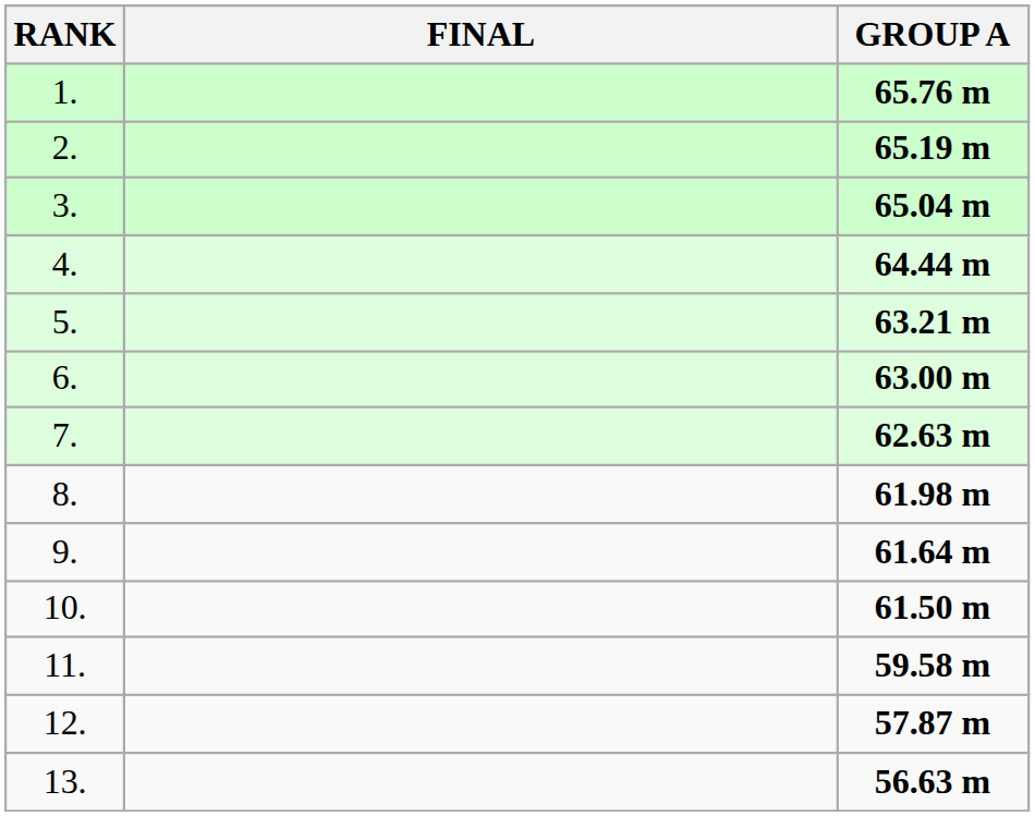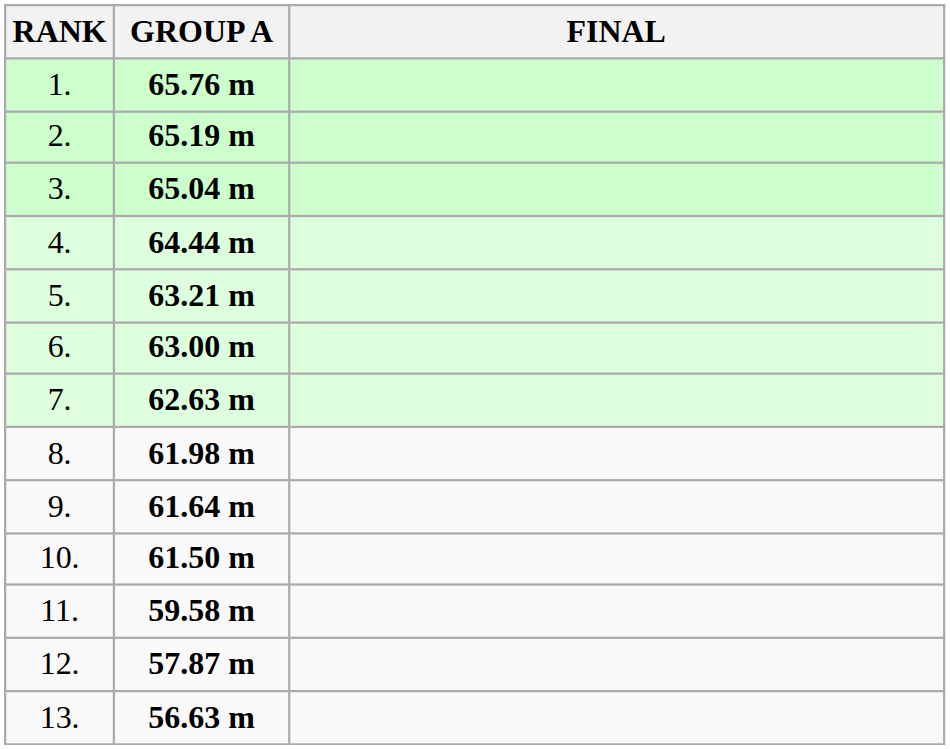 <table class="wikitable" style="border-collapse: collapse; font-size: 90%;">
 <tr>
 <th>RANK</th>
+<th style="width: 5em">GROUP A</th>
 <th style="width: 20em">FINAL</th>
-<th style="width: 5em">GROUP A</th>
 </tr>
 <tr bgcolor=#CCFFCC>
 <td align="center">1.</td>
+<td align="center"><strong>65.76 m</strong></td>
 <td></td>
-<td align="center"><strong>65.76 m</strong></td>
 </tr>
 <tr bgcolor=#CCFFCC>
 <td align="center">2.</td>
+<td align="center"><strong>65.19 m</strong></td>
 <td></td>
-<td align="center"><strong>65.19 m</strong></td>
 </tr>
 <tr bgcolor=#CCFFCC>
 <td align="center">3.</td>
+<td align="center"><strong>65.04 m</strong></td>
 <td></td>
-<td align="center"><strong>65.04 m</strong></td>
 </tr>
 <tr bgcolor=#DDFFDD>
 <td align="center">4.</td>
+<td align="center"><strong>64.44 m</strong></td>
 <td></td>
-<td align="center"><strong>64.44 m</strong></td>
 </tr>
 <tr bgcolor=#DDFFDD>
 <td align="center">5.</td>
+<td align="center"><strong>63.21 m</strong></td>
 <td></td>
-<td align="center"><strong>63.21 m</strong></td>
 </tr>
 <tr bgcolor=#DDFFDD>
 <td align="center">6.</td>
+<td align="center"><strong>63.00 m</strong></td>
 <td></td>
-<td align="center"><strong>63.00 m</strong></td>
 </tr>
 <tr bgcolor=#DDFFDD>
 <td align="center">7.</td>
+<td align="center"><strong>62.63 m</strong></td>
 <td></td>
-<td align="center"><strong>62.63 m</strong></td>
 </tr>
 <tr>
 <td align="center">8.</td>
+<td align="center"><strong>61.98 m</strong></td>
 <td></td>
-<td align="center"><strong>61.98 m</strong></td>
 </tr>
 <tr>
 <td align="center">9.</td>
+<td align="center"><strong>61.64 m</strong></td>
 <td></td>
-<td align="center"><strong>61.64 m</strong></td>
 </tr>
 <tr>
 <td align="center">10.</td>
+<td align="center"><strong>61.50 m</strong></td>
 <td></td>
-<td align="center"><strong>61.50 m</strong></td>
 </tr>
 <tr>
 <td align="center">11.</td>
+<td align="center"><strong>59.58 m</strong></td>
 <td></td>
-<td align="center"><strong>59.58 m</strong></td>
 </tr>
 <tr>
 <td align="center">12.</td>
+<td align="center"><strong>57.87 m</strong></td>
 <td></td>
-<td align="center"><strong>57.87 m</strong></td>
 </tr>
 <tr>
 <td align="center">13.</td>
+<td align="center"><strong>56.63 m</strong></td>
 <td></td>
-<td align="center"><strong>56.63 m</strong></td>
 </tr>
 </table>
